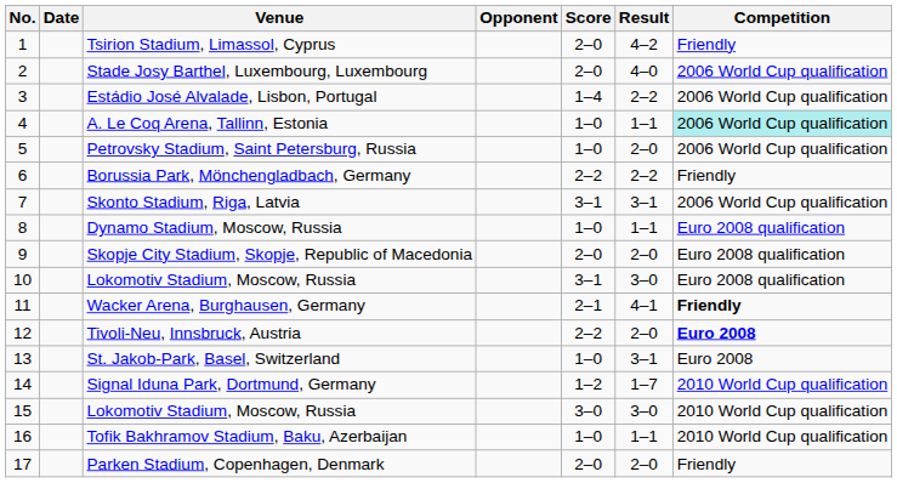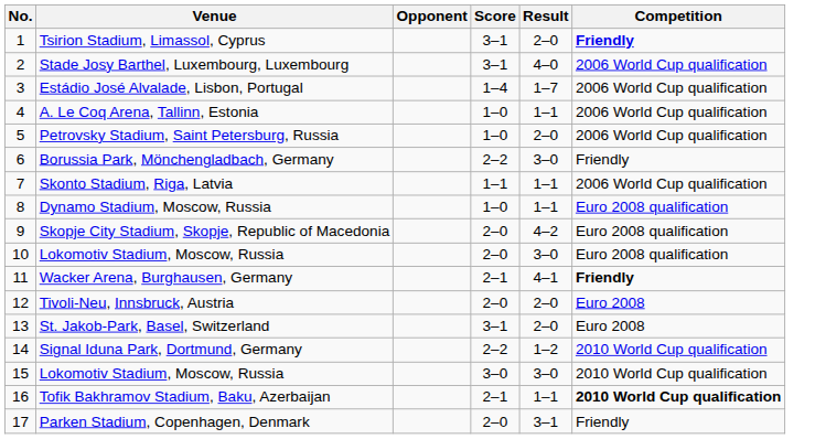 <table class="wikitable sortable">
 <tr>
 <th scope="col">No.</th>
-<th scope="col">Date</th>
 <th scope="col">Venue</th>
 <th scope="col">Opponent</th>
 <th scope="col">Score</th>
 <th scope="col">Result</th>
 <th scope="col">Competition</th>
 </tr>
 <tr>
 <td align="center">1</td>
-<td></td>
 <td><a href='#'>Tsirion Stadium</a>, <a href='#'>Limassol</a>, Cyprus</td>
 <td></td>
+<td align="center">3–1</td>
 <td align="center">2–0</td>
-<td align="center">4–2</td>
-<td><a href='#'>Friendly</a></td>
+<td><strong><a href='#'>Friendly</a></strong></td>
 </tr>
 <tr>
 <td align="center">2</td>
-<td></td>
 <td><a href='#'>Stade Josy Barthel</a>, Luxembourg, Luxembourg</td>
 <td></td>
-<td align="center">2–0</td>
+<td align="center">3–1</td>
 <td align="center">4–0</td>
 <td><a href='#'>2006 World Cup qualification</a></td>
 </tr>
 <tr>
 <td align="center">3</td>
-<td></td>
 <td><a href='#'>Estádio José Alvalade</a>, Lisbon, Portugal</td>
 <td></td>
 <td align="center">1–4</td>
-<td align="center">2–2</td>
+<td align="center">1–7</td>
 <td>2006 World Cup qualification</td>
 </tr>
 <tr>
 <td align="center">4</td>
-<td></td>
 <td><a href='#'>A. Le Coq Arena</a>, <a href='#'>Tallinn</a>, Estonia</td>
 <td></td>
 <td align="center">1–0</td>
 <td align="center">1–1</td>
-<td style="background: paleturquoise;">2006 World Cup qualification</td>
+<td>2006 World Cup qualification</td>
 </tr>
 <tr>
 <td align="center">5</td>
-<td></td>
 <td><a href='#'>Petrovsky Stadium</a>, <a href='#'>Saint Petersburg</a>, Russia</td>
 <td></td>
 <td align="center">1–0</td>
 <td align="center">2–0</td>
 <td>2006 World Cup qualification</td>
 </tr>
 <tr>
 <td align="center">6</td>
-<td></td>
 <td><a href='#'>Borussia Park</a>, <a href='#'>Mönchengladbach</a>, Germany</td>
 <td></td>
 <td align="center">2–2</td>
-<td align="center">2–2</td>
+<td align="center">3–0</td>
 <td>Friendly</td>
 </tr>
 <tr>
 <td align="center">7</td>
-<td></td>
 <td><a href='#'>Skonto Stadium</a>, <a href='#'>Riga</a>, Latvia</td>
 <td></td>
-<td align="center">3–1</td>
-<td align="center">3–1</td>
+<td align="center">1–1</td>
+<td align="center">1–1</td>
 <td>2006 World Cup qualification</td>
 </tr>
 <tr>
 <td align="center">8</td>
-<td></td>
 <td><a href='#'>Dynamo Stadium</a>, Moscow, Russia</td>
 <td></td>
 <td align="center">1–0</td>
 <td align="center">1–1</td>
 <td><a href='#'>Euro 2008 qualification</a></td>
 </tr>
 <tr>
 <td align="center">9</td>
-<td></td>
 <td><a href='#'>Skopje City Stadium</a>, <a href='#'>Skopje</a>, Republic of Macedonia</td>
 <td></td>
 <td align="center">2–0</td>
-<td align="center">2–0</td>
+<td align="center">4–2</td>
 <td>Euro 2008 qualification</td>
 </tr>
 <tr>
 <td align="center">10</td>
-<td></td>
 <td><a href='#'>Lokomotiv Stadium</a>, Moscow, Russia</td>
 <td></td>
-<td align="center">3–1</td>
+<td align="center">2–0</td>
 <td align="center">3–0</td>
 <td>Euro 2008 qualification</td>
 </tr>
 <tr>
 <td align="center">11</td>
-<td></td>
 <td><a href='#'>Wacker Arena</a>, <a href='#'>Burghausen</a>, Germany</td>
 <td></td>
 <td align="center">2–1</td>
 <td align="center">4–1</td>
 <td><strong>Friendly</strong></td>
 </tr>
 <tr>
 <td align="center">12</td>
-<td></td>
 <td><a href='#'>Tivoli-Neu</a>, <a href='#'>Innsbruck</a>, Austria</td>
 <td></td>
-<td align="center">2–2</td>
 <td align="center">2–0</td>
-<td><strong><a href='#'>Euro 2008</a></strong></td>
+<td align="center">2–0</td>
+<td><a href='#'>Euro 2008</a></td>
 </tr>
 <tr>
 <td align="center">13</td>
-<td></td>
 <td><a href='#'>St. Jakob-Park</a>, <a href='#'>Basel</a>, Switzerland</td>
 <td></td>
-<td align="center">1–0</td>
 <td align="center">3–1</td>
+<td align="center">2–0</td>
 <td>Euro 2008</td>
 </tr>
 <tr>
 <td align="center">14</td>
-<td></td>
 <td><a href='#'>Signal Iduna Park</a>, <a href='#'>Dortmund</a>, Germany</td>
 <td></td>
+<td align="center">2–2</td>
 <td align="center">1–2</td>
-<td align="center">1–7</td>
 <td><a href='#'>2010 World Cup qualification</a></td>
 </tr>
 <tr>
 <td align="center">15</td>
-<td></td>
 <td><a href='#'>Lokomotiv Stadium</a>, Moscow, Russia</td>
 <td></td>
 <td align="center">3–0</td>
 <td align="center">3–0</td>
 <td>2010 World Cup qualification</td>
 </tr>
 <tr>
 <td align="center">16</td>
-<td></td>
 <td><a href='#'>Tofik Bakhramov Stadium</a>, <a href='#'>Baku</a>, Azerbaijan</td>
 <td></td>
-<td align="center">1–0</td>
+<td align="center">2–1</td>
 <td align="center">1–1</td>
-<td>2010 World Cup qualification</td>
+<td><strong>2010 World Cup qualification</strong></td>
 </tr>
 <tr>
 <td align="center">17</td>
-<td></td>
 <td><a href='#'>Parken Stadium</a>, Copenhagen, Denmark</td>
 <td></td>
 <td align="center">2–0</td>
-<td align="center">2–0</td>
+<td align="center">3–1</td>
 <td>Friendly</td>
 </tr>
 </table>
